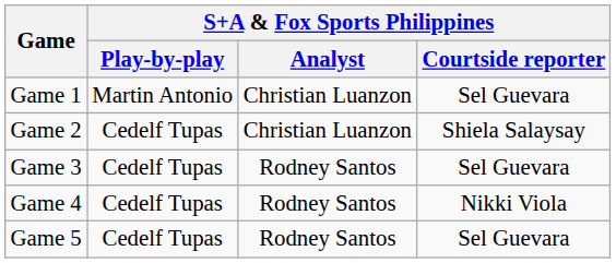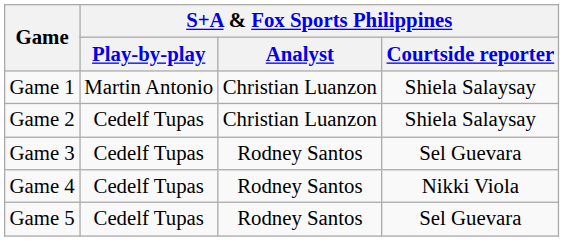 <table class="wikitable" style="text-align:center">
 <tr>
 <th rowspan=2>Game</th>
 <th colspan=3><a href='#'>S+A</a> & <a href='#'>Fox Sports Philippines</a></th>
 </tr>
 <tr>
 <th><a href='#'>Play-by-play</a></th>
 <th><a href='#'>Analyst</a></th>
 <th><a href='#'>Courtside reporter</a></th>
 </tr>
 <tr>
 <td>Game 1</td>
 <td>Martin Antonio</td>
 <td>Christian Luanzon</td>
-<td>Sel Guevara</td>
+<td>Shiela Salaysay</td>
 </tr>
 <tr>
 <td>Game 2</td>
 <td>Cedelf Tupas</td>
 <td>Christian Luanzon</td>
 <td>Shiela Salaysay</td>
 </tr>
 <tr>
 <td>Game 3</td>
 <td>Cedelf Tupas</td>
 <td>Rodney Santos</td>
 <td>Sel Guevara</td>
 </tr>
 <tr>
 <td>Game 4</td>
 <td>Cedelf Tupas</td>
 <td>Rodney Santos</td>
 <td>Nikki Viola</td>
 </tr>
 <tr>
 <td>Game 5</td>
 <td>Cedelf Tupas</td>
 <td>Rodney Santos</td>
 <td>Sel Guevara</td>
 </tr>
 </table>
